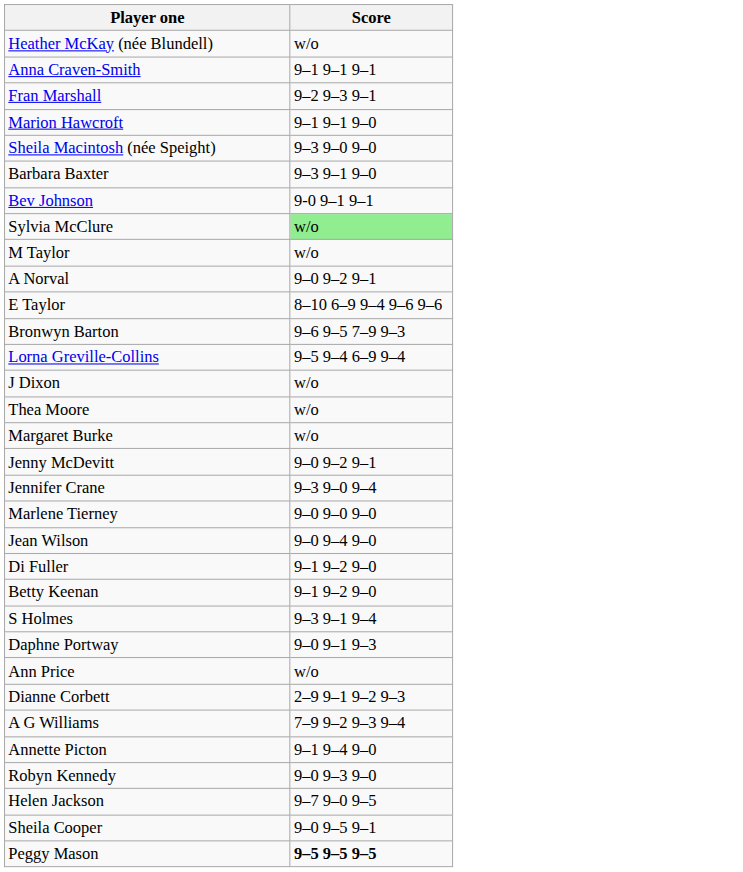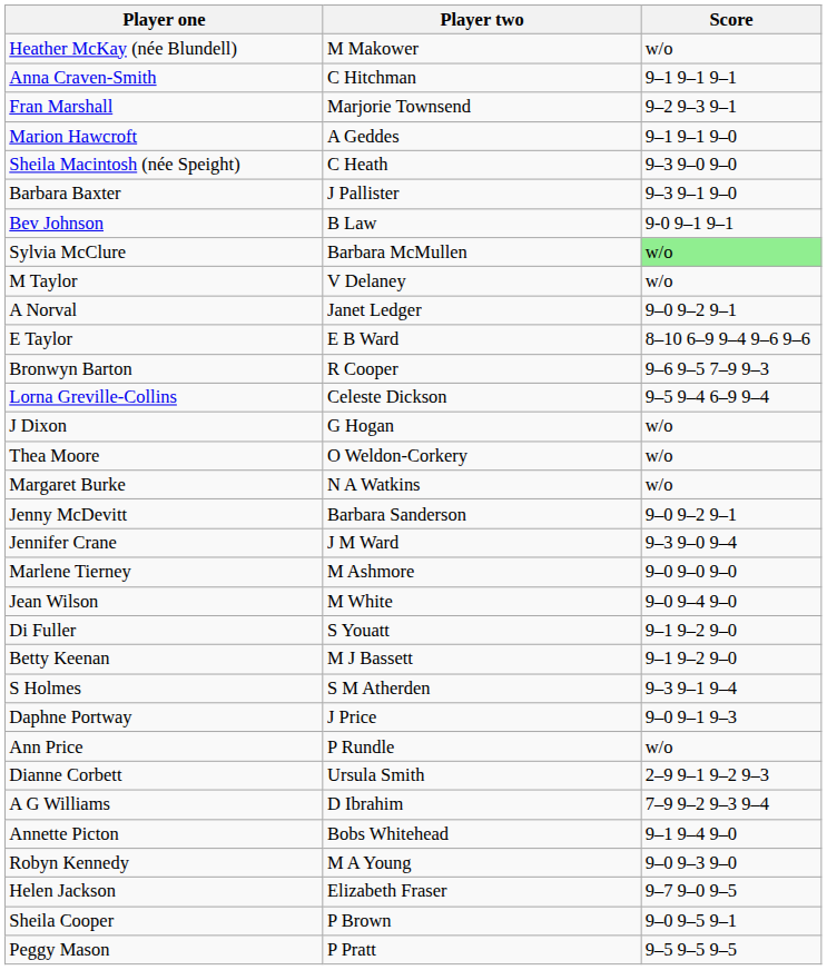 <table class="wikitable">
 <tr>
 <th width=270>Player one</th>
+<th width=270>Player two</th>
 <th width=150>Score</th>
 </tr>
 <tr>
 <td><a href='#'>Heather McKay</a> (née Blundell)</td>
+<td>M Makower</td>
 <td>w/o</td>
 </tr>
 <tr>
 <td><a href='#'>Anna Craven-Smith</a></td>
+<td>C Hitchman</td>
 <td>9–1 9–1 9–1</td>
 </tr>
 <tr>
 <td><a href='#'>Fran Marshall</a></td>
+<td>Marjorie Townsend</td>
 <td>9–2 9–3 9–1</td>
 </tr>
 <tr>
 <td><a href='#'>Marion Hawcroft</a></td>
+<td>A Geddes</td>
 <td>9–1 9–1 9–0</td>
 </tr>
 <tr>
 <td><a href='#'>Sheila Macintosh</a> (née Speight)</td>
+<td>C Heath</td>
 <td>9–3 9–0 9–0</td>
 </tr>
 <tr>
 <td>Barbara Baxter</td>
+<td>J Pallister</td>
 <td>9–3 9–1 9–0</td>
 </tr>
 <tr>
 <td><a href='#'>Bev Johnson</a></td>
+<td>B Law</td>
 <td>9-0 9–1 9–1</td>
 </tr>
 <tr>
 <td>Sylvia McClure</td>
+<td>Barbara McMullen</td>
 <td style="background: lightgreen;">w/o</td>
 </tr>
 <tr>
 <td>M Taylor</td>
+<td>V Delaney</td>
 <td>w/o</td>
 </tr>
 <tr>
 <td>A Norval</td>
+<td>Janet Ledger</td>
 <td>9–0 9–2 9–1</td>
 </tr>
 <tr>
 <td>E Taylor</td>
+<td>E B Ward</td>
 <td>8–10 6–9 9–4 9–6 9–6</td>
 </tr>
 <tr>
 <td>Bronwyn Barton</td>
+<td>R Cooper</td>
 <td>9–6 9–5 7–9 9–3</td>
 </tr>
 <tr>
 <td><a href='#'>Lorna Greville-Collins</a></td>
+<td>Celeste Dickson</td>
 <td>9–5 9–4 6–9 9–4</td>
 </tr>
 <tr>
 <td>J Dixon</td>
+<td>G Hogan</td>
 <td>w/o</td>
 </tr>
 <tr>
 <td>Thea Moore</td>
+<td>O Weldon-Corkery</td>
 <td>w/o</td>
 </tr>
 <tr>
 <td>Margaret Burke</td>
+<td>N A Watkins</td>
 <td>w/o</td>
 </tr>
 <tr>
 <td>Jenny McDevitt</td>
+<td>Barbara Sanderson</td>
 <td>9–0 9–2 9–1</td>
 </tr>
 <tr>
 <td>Jennifer Crane</td>
+<td>J M Ward</td>
 <td>9–3 9–0 9–4</td>
 </tr>
 <tr>
 <td>Marlene Tierney</td>
+<td>M Ashmore</td>
 <td>9–0 9–0 9–0</td>
 </tr>
 <tr>
 <td>Jean Wilson</td>
+<td>M White</td>
 <td>9–0 9–4 9–0</td>
 </tr>
 <tr>
 <td>Di Fuller</td>
+<td>S Youatt</td>
 <td>9–1 9–2 9–0</td>
 </tr>
 <tr>
 <td>Betty Keenan</td>
+<td>M J Bassett</td>
 <td>9–1 9–2 9–0</td>
 </tr>
 <tr>
 <td>S Holmes</td>
+<td>S M Atherden</td>
 <td>9–3 9–1 9–4</td>
 </tr>
 <tr>
 <td>Daphne Portway</td>
+<td>J Price</td>
 <td>9–0 9–1 9–3</td>
 </tr>
 <tr>
 <td>Ann Price</td>
+<td>P Rundle</td>
 <td>w/o</td>
 </tr>
 <tr>
 <td>Dianne Corbett</td>
+<td>Ursula Smith</td>
 <td>2–9 9–1 9–2 9–3</td>
 </tr>
 <tr>
 <td>A G Williams</td>
+<td>D Ibrahim</td>
 <td>7–9 9–2 9–3 9–4</td>
 </tr>
 <tr>
 <td>Annette Picton</td>
+<td>Bobs Whitehead</td>
 <td>9–1 9–4 9–0</td>
 </tr>
 <tr>
 <td>Robyn Kennedy</td>
+<td>M A Young</td>
 <td>9–0 9–3 9–0</td>
 </tr>
 <tr>
 <td>Helen Jackson</td>
+<td>Elizabeth Fraser</td>
 <td>9–7 9–0 9–5</td>
 </tr>
 <tr>
 <td>Sheila Cooper</td>
+<td>P Brown</td>
 <td>9–0 9–5 9–1</td>
 </tr>
 <tr>
 <td>Peggy Mason</td>
-<td><strong>9–5 9–5 9–5</strong></td>
+<td>P Pratt</td>
+<td>9–5 9–5 9–5</td>
 </tr>
 </table>
